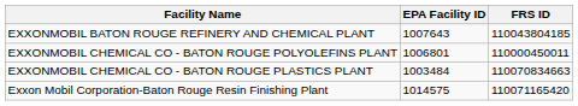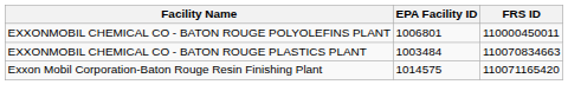 <table class="wikitable">
 <tr>
 <th>Facility Name</th>
 <th>EPA Facility ID</th>
 <th>FRS ID</th>
-</tr>
-<tr>
-<td>EXXONMOBIL BATON ROUGE REFINERY AND CHEMICAL PLANT</td>
-<td>1007643</td>
-<td>110043804185</td>
 </tr>
 <tr>
 <td>EXXONMOBIL CHEMICAL CO - BATON ROUGE POLYOLEFINS PLANT</td>
 <td>1006801</td>
 <td>110000450011</td>
 </tr>
 <tr>
 <td>EXXONMOBIL CHEMICAL CO - BATON ROUGE PLASTICS PLANT</td>
 <td>1003484</td>
 <td>110070834663</td>
 </tr>
 <tr>
 <td>Exxon Mobil Corporation-Baton Rouge Resin Finishing Plant</td>
 <td>1014575</td>
 <td>110071165420</td>
 </tr>
 </table>
